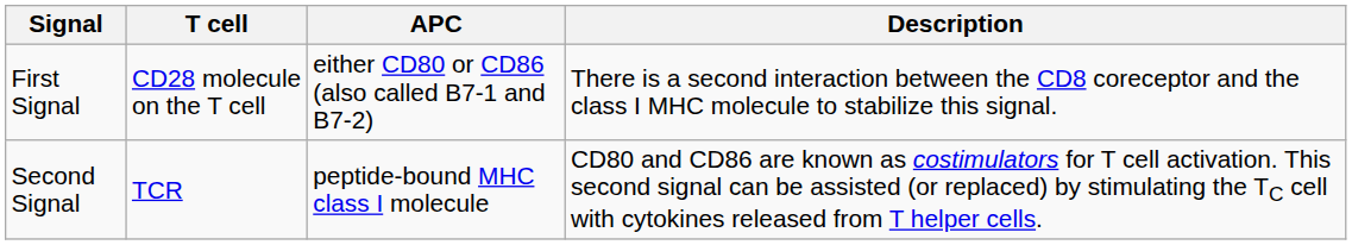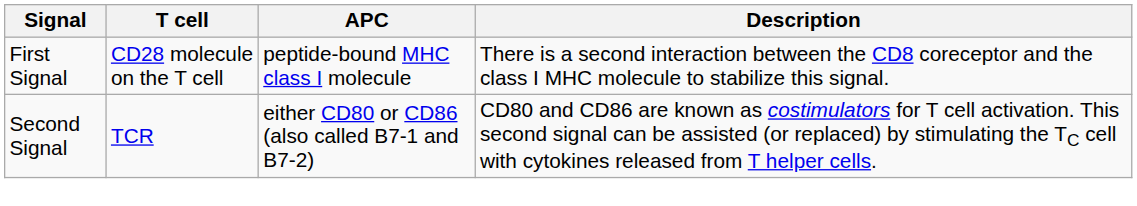 <table class="wikitable">
 <tr>
 <th>Signal</th>
 <th>T cell</th>
 <th>APC</th>
 <th>Description</th>
 </tr>
 <tr>
 <td>First Signal</td>
 <td><a href='#'>CD28</a> molecule on the T cell</td>
-<td>either <a href='#'>CD80</a> or <a href='#'>CD86</a> (also called B7-1 and B7-2)</td>
+<td>peptide-bound <a href='#'>MHC class I</a> molecule</td>
 <td>There is a second interaction between the <a href='#'>CD8</a> coreceptor and the class I MHC molecule to stabilize this signal.</td>
 </tr>
 <tr>
 <td>Second Signal</td>
 <td><a href='#'>TCR</a></td>
-<td>peptide-bound <a href='#'>MHC class I</a> molecule</td>
+<td>either <a href='#'>CD80</a> or <a href='#'>CD86</a> (also called B7-1 and B7-2)</td>
 <td>CD80 and CD86 are known as <em><a href='#'>costimulators</a></em> for T cell activation. This second signal can be assisted (or replaced) by stimulating the T<sub>C</sub> cell with cytokines released from <a href='#'>T helper cells</a>.</td>
 </tr>
 </table>
